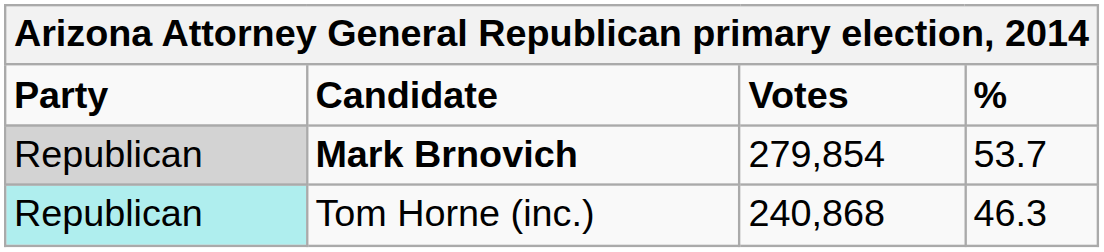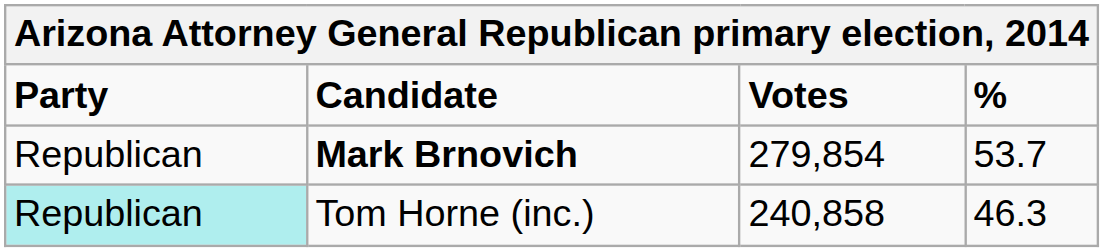 <table class="wikitable">
 <tr>
 <th colspan="4">Arizona Attorney General Republican primary election, 2014</th>
 </tr>
 <tr>
 <td><strong>Party</strong></td>
 <td><strong>Candidate</strong></td>
 <td><strong>Votes</strong></td>
 <td><strong>%</strong></td>
 </tr>
 <tr>
-<td style="background: lightgrey;">Republican</td>
+<td>Republican</td>
 <td><strong>Mark Brnovich</strong></td>
 <td>279,854</td>
 <td>53.7</td>
 </tr>
 <tr>
 <td style="background: paleturquoise;">Republican</td>
 <td>Tom Horne (inc.)</td>
-<td>240,868</td>
+<td>240,858</td>
 <td>46.3</td>
 </tr>
 </table>
